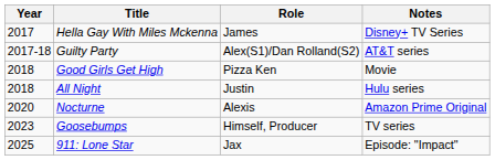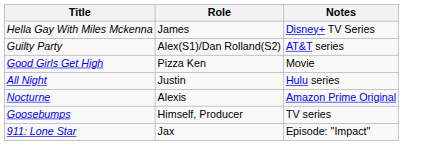 <table class="wikitable">
 <tr>
-<th>Year</th>
 <th>Title</th>
 <th>Role</th>
 <th>Notes</th>
 </tr>
 <tr>
-<td>2017</td>
 <td><em>Hella Gay With Miles Mckenna</em></td>
 <td>James</td>
 <td><a href='#'>Disney+</a> TV Series</td>
 </tr>
 <tr>
-<td>2017-18</td>
 <td><em>Guilty Party</em></td>
 <td>Alex(S1)/Dan Rolland(S2)</td>
 <td><a href='#'>AT&T</a> series</td>
 </tr>
 <tr>
-<td>2018</td>
 <td><em><a href='#'>Good Girls Get High</a></em></td>
 <td>Pizza Ken</td>
 <td>Movie</td>
 </tr>
 <tr>
-<td>2018</td>
 <td><em><a href='#'>All Night</a></em></td>
 <td>Justin</td>
 <td><a href='#'>Hulu</a> series</td>
 </tr>
 <tr>
-<td>2020</td>
 <td><em><a href='#'>Nocturne</a></em></td>
 <td>Alexis</td>
 <td><a href='#'>Amazon Prime Original</a></td>
 </tr>
 <tr>
-<td>2023</td>
 <td><a href='#'><em>Goosebumps</em></a></td>
 <td>Himself, Producer</td>
 <td>TV series</td>
 </tr>
 <tr>
-<td>2025</td>
 <td><em><a href='#'>911: Lone Star</a></em></td>
 <td>Jax</td>
 <td>Episode: "Impact"</td>
 </tr>
 </table>
